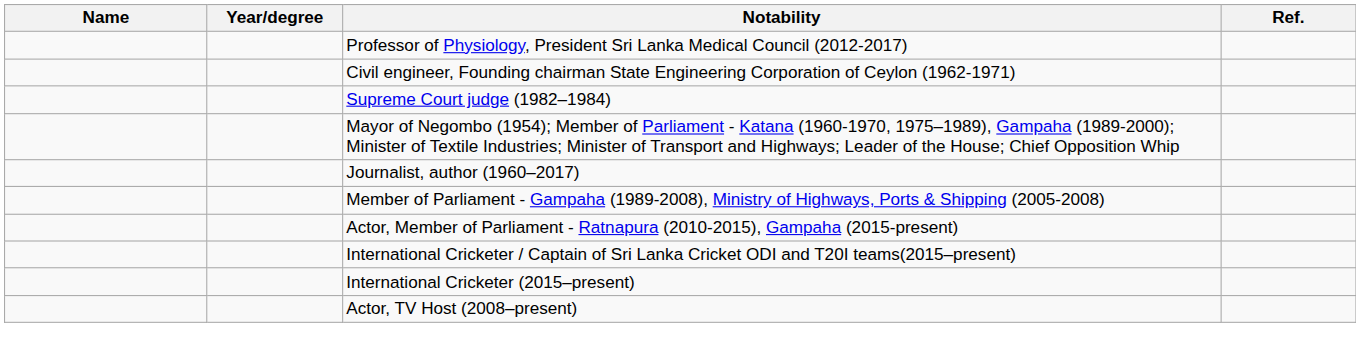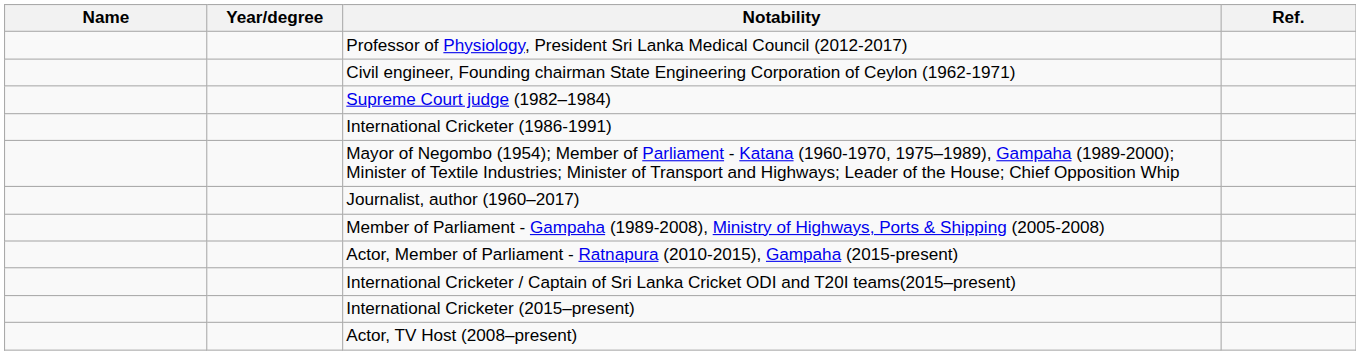 <table class="wikitable sortable" style="width:100%">
 <tr>
 <th style="width:15%;">Name</th>
 <th style="width:10%;">Year/degree</th>
 <th style="width:65%;" class="unsortable">Notability</th>
 <th style="width:*;" class="unsortable">Ref.</th>
 </tr>
 <tr>
 <td></td>
 <td style="text-align:center;"></td>
 <td>Professor of <a href='#'>Physiology</a>, President Sri Lanka Medical Council (2012-2017)</td>
 <td style="text-align:center;"></td>
 </tr>
 <tr>
 <td></td>
 <td style="text-align:center;"></td>
 <td>Civil engineer, Founding chairman State Engineering Corporation of Ceylon (1962-1971)</td>
 <td style="text-align:center;"></td>
 </tr>
 <tr>
 <td></td>
 <td style="text-align:center;"></td>
 <td><a href='#'>Supreme Court judge</a> (1982–1984)</td>
+<td style="text-align:center;"></td>
+</tr>
+<tr>
+<td></td>
+<td style="text-align:center;"></td>
+<td>International Cricketer (1986-1991)</td>
 <td style="text-align:center;"></td>
 </tr>
 <tr>
 <td></td>
 <td style="text-align:center;"></td>
 <td>Mayor of Negombo (1954); Member of <a href='#'>Parliament</a> - <a href='#'>Katana</a> (1960-1970, 1975–1989), <a href='#'>Gampaha</a> (1989-2000); Minister of Textile Industries; Minister of Transport and Highways; Leader of the House; Chief Opposition Whip</td>
 <td style="text-align:center;"></td>
 </tr>
 <tr>
 <td></td>
 <td style="text-align:center;"></td>
 <td>Journalist, author (1960–2017)</td>
 <td style="text-align:center;"></td>
 </tr>
 <tr>
 <td></td>
 <td style="text-align:center;"></td>
 <td>Member of Parliament - <a href='#'>Gampaha</a> (1989-2008), <a href='#'>Ministry of Highways, Ports & Shipping</a> (2005-2008)</td>
 <td style="text-align:center;"></td>
 </tr>
 <tr>
 <td></td>
 <td style="text-align:center;"></td>
 <td>Actor, Member of Parliament - <a href='#'>Ratnapura</a> (2010-2015), <a href='#'>Gampaha</a> (2015-present)</td>
 <td style="text-align:center;"></td>
 </tr>
 <tr>
 <td></td>
 <td style="text-align:center;"></td>
 <td>International Cricketer / Captain of Sri Lanka Cricket ODI and T20I teams(2015–present)</td>
 <td style="text-align:center;"></td>
 </tr>
 <tr>
 <td></td>
 <td style="text-align:center;"></td>
 <td>International Cricketer (2015–present)</td>
 <td style="text-align:center;"></td>
 </tr>
 <tr>
 <td></td>
 <td style="text-align:center;"></td>
 <td>Actor, TV Host (2008–present)</td>
 <td style="text-align:center;"></td>
 </tr>
 </table>
